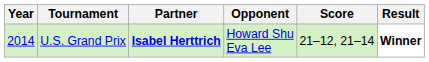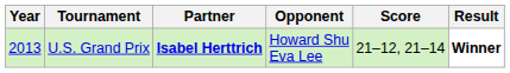 <table class="sortable wikitable" style="font-size: 90%;">
 <tr>
 <th>Year</th>
 <th>Tournament</th>
 <th>Partner</th>
 <th>Opponent</th>
 <th>Score</th>
 <th>Result</th>
 </tr>
 <tr style="background:#D4F1C5">
-<td align="center"><a href='#'>2014</a></td>
+<td align="center"><a href='#'>2013</a></td>
 <td align="left"><a href='#'>U.S. Grand Prix</a></td>
 <td align="left"><strong> <a href='#'>Isabel Herttrich</a></strong></td>
 <td align="left"> <a href='#'>Howard Shu</a><br> <a href='#'>Eva Lee</a></td>
 <td align="left">21–12, 21–14</td>
 <td style="text-align:left; background:white"> <strong>Winner</strong></td>
 </tr>
 </table>
